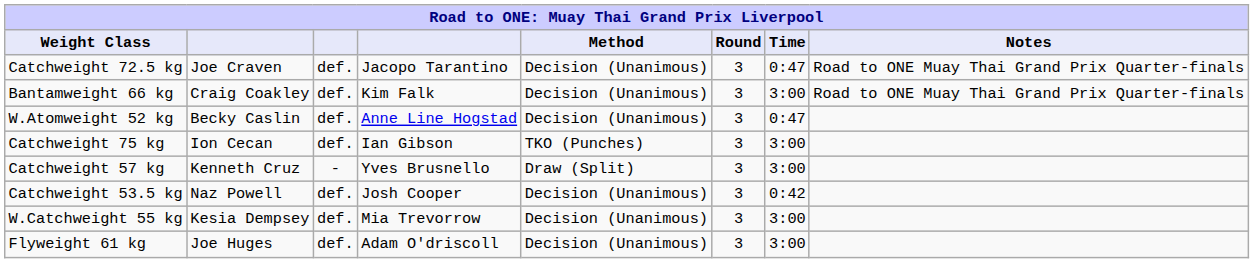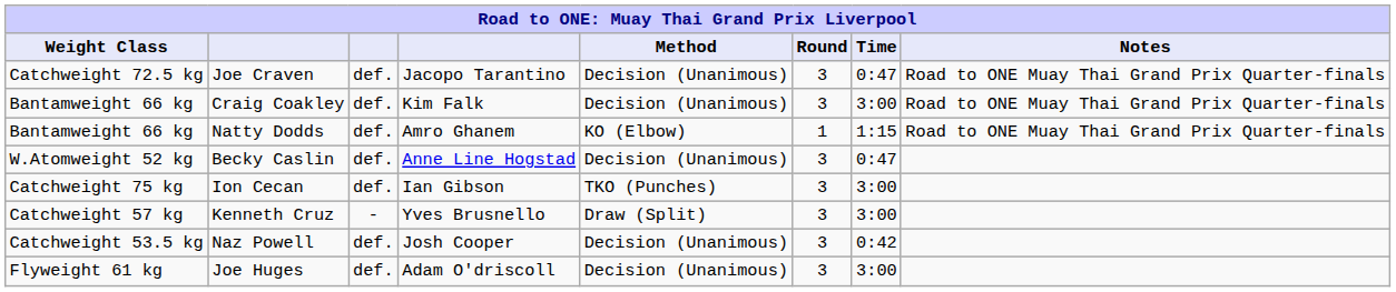 <table class="wikitable" style="font-size: 80%;">
 <tr>
 <th colspan="8" style="background-color: #ccf; color: #000080; text-align: center;"><strong>Road to ONE: Muay Thai Grand Prix Liverpool</strong></th>
 </tr>
 <tr>
 <th colspan="1" style="background-color: #E6E8FA; color: #000000; text-align: center;">Weight Class</th>
 <th colspan="1" style="background-color: #E6E8FA; color: #000000; text-align: center;"></th>
 <th colspan="1" style="background-color: #E6E8FA; color: #000000; text-align: center;"></th>
 <th colspan="1" style="background-color: #E6E8FA; color: #000000; text-align: center;"></th>
 <th colspan="1" style="background-color: #E6E8FA; color: #000000; text-align: center;">Method</th>
 <th colspan="1" style="background-color: #E6E8FA; color: #000000; text-align: center;">Round</th>
 <th colspan="1" style="background-color: #E6E8FA; color: #000000; text-align: center;">Time</th>
 <th colspan="1" style="background-color: #E6E8FA; color: #000000; text-align: center;">Notes</th>
 </tr>
 <tr>
 <td>Catchweight 72.5 kg</td>
 <td> Joe Craven</td>
 <td align=center>def.</td>
 <td> Jacopo Tarantino</td>
 <td>Decision (Unanimous)</td>
 <td align=center>3</td>
 <td align=center>0:47</td>
 <td>Road to ONE Muay Thai Grand Prix Quarter-finals</td>
 </tr>
 <tr>
 <td>Bantamweight 66 kg</td>
 <td> Craig Coakley</td>
 <td align=center>def.</td>
 <td> Kim Falk</td>
 <td>Decision (Unanimous)</td>
 <td align=center>3</td>
 <td align=center>3:00</td>
+<td>Road to ONE Muay Thai Grand Prix Quarter-finals</td>
+</tr>
+<tr>
+<td>Bantamweight 66 kg</td>
+<td> Natty Dodds</td>
+<td align=center>def.</td>
+<td> Amro Ghanem</td>
+<td>KO (Elbow)</td>
+<td align=center>1</td>
+<td align=center>1:15</td>
 <td>Road to ONE Muay Thai Grand Prix Quarter-finals</td>
 </tr>
 <tr>
 <td>W.Atomweight 52 kg</td>
 <td> Becky Caslin</td>
 <td align=center>def.</td>
 <td> <a href='#'>Anne Line Hogstad</a></td>
 <td>Decision (Unanimous)</td>
 <td align=center>3</td>
 <td align=center>0:47</td>
 <td></td>
 </tr>
 <tr>
 <td>Catchweight 75 kg</td>
 <td> Ion Cecan</td>
 <td align=center>def.</td>
 <td> Ian Gibson</td>
 <td>TKO (Punches)</td>
 <td align=center>3</td>
 <td align=center>3:00</td>
 <td></td>
 </tr>
 <tr>
 <td>Catchweight 57 kg</td>
 <td> Kenneth Cruz</td>
 <td align=center>-</td>
 <td> Yves Brusnello</td>
 <td>Draw (Split)</td>
 <td align=center>3</td>
 <td align=center>3:00</td>
 <td></td>
 </tr>
 <tr>
 <td>Catchweight 53.5 kg</td>
 <td> Naz Powell</td>
 <td align=center>def.</td>
 <td> Josh Cooper</td>
 <td>Decision (Unanimous)</td>
 <td align=center>3</td>
 <td align=center>0:42</td>
 <td></td>
 </tr>
 <tr>
-<td>W.Catchweight 55 kg</td>
-<td> Kesia Dempsey</td>
-<td align=center>def.</td>
-<td> Mia Trevorrow</td>
-<td>Decision (Unanimous)</td>
-<td align=center>3</td>
-<td align=center>3:00</td>
-<td></td>
-</tr>
-<tr>
 <td>Flyweight 61 kg</td>
 <td> Joe Huges</td>
 <td align=center>def.</td>
 <td> Adam O'driscoll</td>
 <td>Decision (Unanimous)</td>
 <td align=center>3</td>
 <td align=center>3:00</td>
 <td></td>
 </tr>
 </table>
